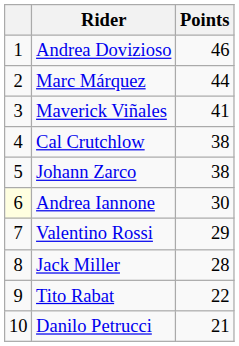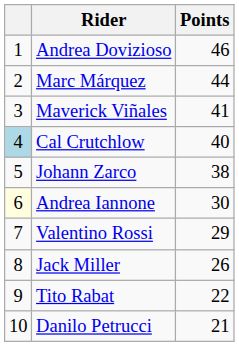 <table class="wikitable" style="font-size: 95%;">
 <tr>
 <th></th>
 <th>Rider</th>
 <th>Points</th>
 </tr>
 <tr>
 <td align=center>1</td>
 <td> <a href='#'>Andrea Dovizioso</a></td>
 <td align=right>46</td>
 </tr>
 <tr>
 <td align=center>2</td>
 <td> <a href='#'>Marc Márquez</a></td>
 <td align=right>44</td>
 </tr>
 <tr>
 <td align=center>3</td>
 <td> <a href='#'>Maverick Viñales</a></td>
 <td align=right>41</td>
 </tr>
 <tr>
-<td align=center>4</td>
+<td align=center style="background: lightblue;">4</td>
 <td> <a href='#'>Cal Crutchlow</a></td>
-<td align=right>38</td>
+<td align=right>40</td>
 </tr>
 <tr>
 <td align=center>5</td>
 <td> <a href='#'>Johann Zarco</a></td>
 <td align=right>38</td>
 </tr>
 <tr>
 <td align=center style="background: lightyellow;">6</td>
 <td> <a href='#'>Andrea Iannone</a></td>
 <td align=right>30</td>
 </tr>
 <tr>
 <td align=center>7</td>
 <td> <a href='#'>Valentino Rossi</a></td>
 <td align=right>29</td>
 </tr>
 <tr>
 <td align=center>8</td>
 <td> <a href='#'>Jack Miller</a></td>
-<td align=right>28</td>
+<td align=right>26</td>
 </tr>
 <tr>
 <td align=center>9</td>
 <td> <a href='#'>Tito Rabat</a></td>
 <td align=right>22</td>
 </tr>
 <tr>
 <td align=center>10</td>
 <td> <a href='#'>Danilo Petrucci</a></td>
 <td align=right>21</td>
 </tr>
 </table>
